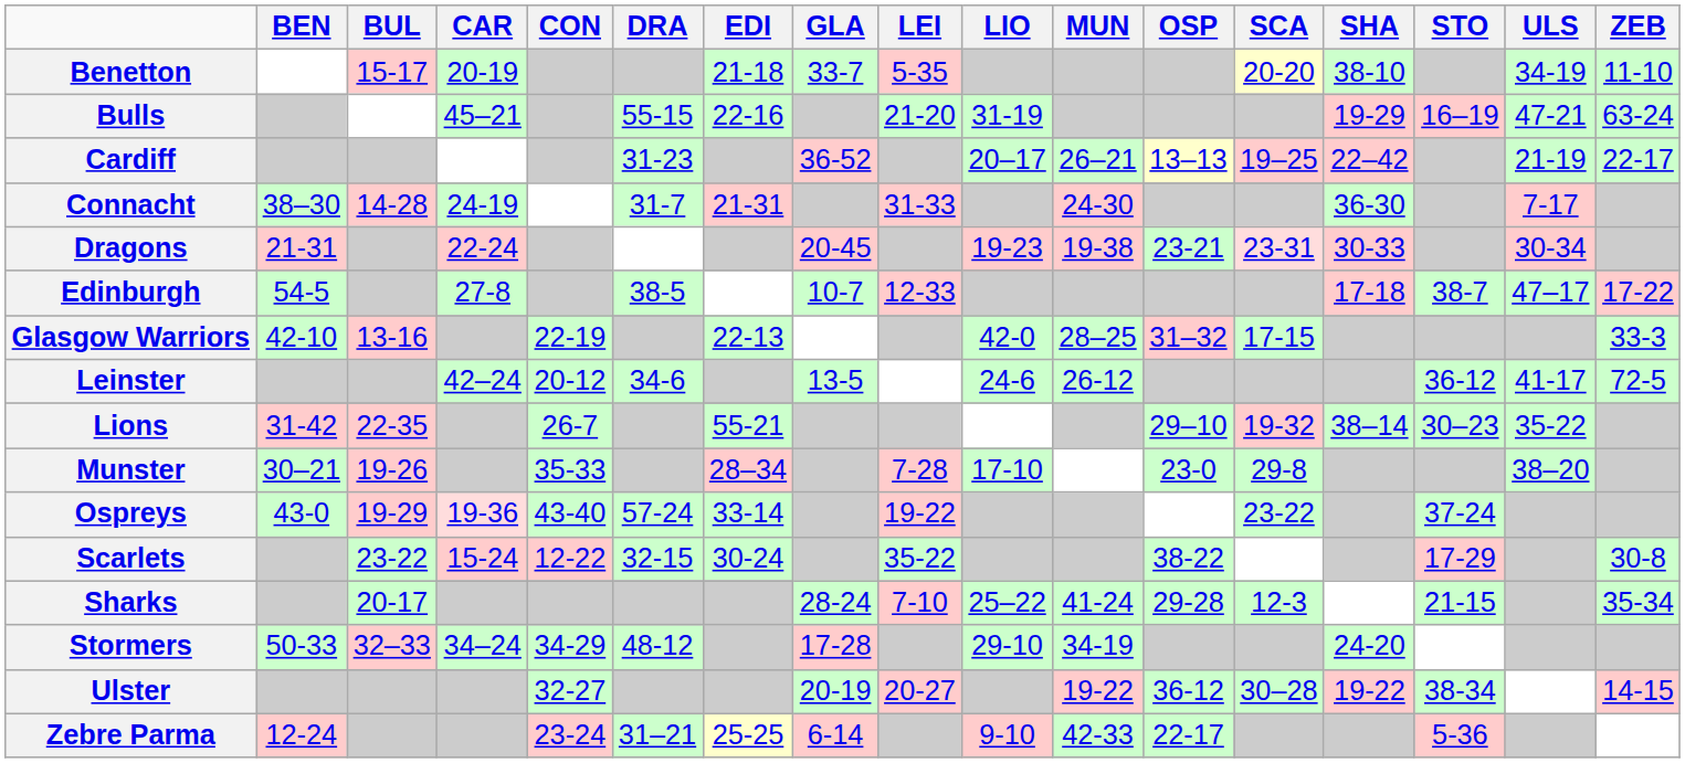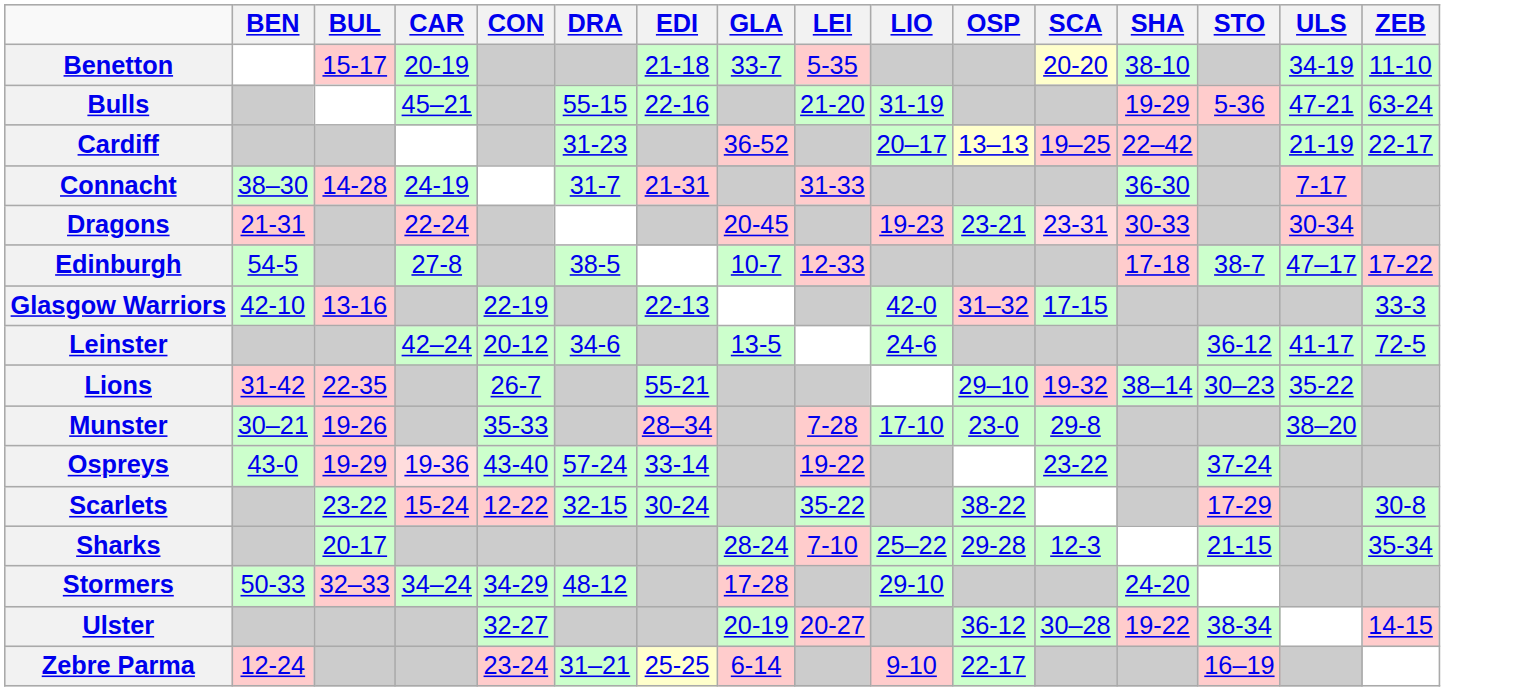 <table class="wikitable" style="text-align:center">
 <tr>
 <td></td>
 <th><a href='#'>BEN</a></th>
 <th><a href='#'>BUL</a></th>
 <th><a href='#'>CAR</a></th>
 <th><a href='#'>CON</a></th>
 <th><a href='#'>DRA</a></th>
 <th><a href='#'>EDI</a></th>
 <th><a href='#'>GLA</a></th>
 <th><a href='#'>LEI</a></th>
 <th><a href='#'>LIO</a></th>
-<th><a href='#'>MUN</a></th>
 <th><a href='#'>OSP</a></th>
 <th><a href='#'>SCA</a></th>
 <th><a href='#'>SHA</a></th>
 <th><a href='#'>STO</a></th>
 <th><a href='#'>ULS</a></th>
 <th><a href='#'>ZEB</a></th>
 </tr>
 <tr>
 <th><a href='#'>Benetton</a></th>
 <td style="background:#ffffff"></td>
 <td style="background:#ffcccc"><a href='#'>15-17</a></td>
 <td style="background:#ccffcc"><a href='#'>20-19</a></td>
 <td style="background:#cccccc"></td>
 <td style="background:#cccccc"></td>
 <td style="background:#ccffcc"><a href='#'>21-18</a></td>
 <td style="background:#ccffcc"><a href='#'>33-7</a></td>
 <td style="background:#ffcccc"><a href='#'>5-35</a></td>
-<td style="background:#cccccc"></td>
 <td style="background:#cccccc"></td>
 <td style="background:#cccccc"></td>
 <td style="background:#ffffcc"><a href='#'>20-20</a></td>
 <td style="background:#ccffcc"><a href='#'>38-10</a></td>
 <td style="background:#cccccc"></td>
 <td style="background:#ccffcc"><a href='#'>34-19</a></td>
 <td style="background:#ccffcc"><a href='#'>11-10</a></td>
 </tr>
 <tr>
 <th><a href='#'>Bulls</a></th>
 <td style="background:#cccccc"></td>
 <td style="background:#ffffff"></td>
 <td style="background:#ccffcc"><a href='#'>45–21</a></td>
 <td style="background:#cccccc"></td>
 <td style="background:#ccffcc"><a href='#'>55-15</a></td>
 <td style="background:#ccffcc"><a href='#'>22-16</a></td>
 <td style="background:#cccccc"></td>
 <td style="background:#ccffcc"><a href='#'>21-20</a></td>
 <td style="background:#ccffcc"><a href='#'>31-19</a></td>
 <td style="background:#cccccc"></td>
 <td style="background:#cccccc"></td>
-<td style="background:#cccccc"></td>
 <td style="background:#ffcccc"><a href='#'>19-29</a></td>
-<td style="background:#ffcccc"><a href='#'>16–19</a></td>
+<td style="background:#ffcccc"><a href='#'>5-36</a></td>
 <td style="background:#ccffcc"><a href='#'>47-21</a></td>
 <td style="background:#ccffcc"><a href='#'>63-24</a></td>
 </tr>
 <tr>
 <th><a href='#'>Cardiff</a></th>
 <td style="background:#cccccc"></td>
 <td style="background:#cccccc"></td>
 <td style="background:#ffffff"></td>
 <td style="background:#cccccc"></td>
 <td style="background:#ccffcc"><a href='#'>31-23</a></td>
 <td style="background:#cccccc"></td>
 <td style="background:#ffcccc"><a href='#'>36-52</a></td>
 <td style="background:#cccccc"></td>
 <td style="background:#ccffcc"><a href='#'>20–17</a></td>
-<td style="background:#ccffcc"><a href='#'>26–21</a></td>
 <td style="background:#ffffcc"><a href='#'>13–13</a></td>
 <td style="background:#ffcccc"><a href='#'>19–25</a></td>
 <td style="background:#ffcccc"><a href='#'>22–42</a></td>
 <td style="background:#cccccc"></td>
 <td style="background:#ccffcc"><a href='#'>21-19</a></td>
 <td style="background:#ccffcc"><a href='#'>22-17</a></td>
 </tr>
 <tr>
 <th><a href='#'>Connacht</a></th>
 <td style="background:#ccffcc"><a href='#'>38–30</a></td>
 <td style="background:#ffcccc"><a href='#'>14-28</a></td>
 <td style="background:#ccffcc"><a href='#'>24-19</a></td>
 <td style="background:#ffffff"></td>
 <td style="background:#ccffcc"><a href='#'>31-7</a></td>
 <td style="background:#ffcccc"><a href='#'>21-31</a></td>
 <td style="background:#cccccc"></td>
 <td style="background:#ffcccc"><a href='#'>31-33</a></td>
 <td style="background:#cccccc"></td>
-<td style="background:#ffcccc"><a href='#'>24-30</a></td>
 <td style="background:#cccccc"></td>
 <td style="background:#cccccc"></td>
 <td style="background:#ccffcc"><a href='#'>36-30</a></td>
 <td style="background:#cccccc"></td>
 <td style="background:#ffcccc"><a href='#'>7-17</a></td>
 <td style="background:#cccccc"></td>
 </tr>
 <tr>
 <th><a href='#'>Dragons</a></th>
 <td style="background:#ffcccc"><a href='#'>21-31</a></td>
 <td style="background:#cccccc"></td>
 <td style="background:#ffcccc"><a href='#'>22-24</a></td>
 <td style="background:#cccccc"></td>
 <td style="background:#ffffff"></td>
 <td style="background:#cccccc"></td>
 <td style="background:#ffcccc"><a href='#'>20-45</a></td>
 <td style="background:#cccccc"></td>
 <td style="background:#ffcccc"><a href='#'>19-23</a></td>
-<td style="background:#ffcccc"><a href='#'>19-38</a></td>
 <td style="background:#ccffcc"><a href='#'>23-21</a></td>
 <td style="background:#ffdddd"><a href='#'>23-31</a></td>
 <td style="background:#ffcccc"><a href='#'>30-33</a></td>
 <td style="background:#cccccc"></td>
 <td style="background:#ffcccc"><a href='#'>30-34</a></td>
 <td style="background:#cccccc"></td>
 </tr>
 <tr>
 <th><a href='#'>Edinburgh</a></th>
 <td style="background:#ccffcc"><a href='#'>54-5</a></td>
 <td style="background:#cccccc"></td>
 <td style="background:#ccffcc"><a href='#'>27-8</a></td>
 <td style="background:#cccccc"></td>
 <td style="background:#ccffcc"><a href='#'>38-5</a></td>
 <td style="background:#ffffff"></td>
 <td style="background:#ccffcc"><a href='#'>10-7</a></td>
 <td style="background:#ffcccc"><a href='#'>12-33</a></td>
 <td style="background:#cccccc"></td>
 <td style="background:#cccccc"></td>
 <td style="background:#cccccc"></td>
-<td style="background:#cccccc"></td>
 <td style="background:#ffcccc"><a href='#'>17-18</a></td>
 <td style="background:#ccffcc"><a href='#'>38-7</a></td>
 <td style="background:#ccffcc"><a href='#'>47–17</a></td>
 <td style="background:#ffcccc"><a href='#'>17-22</a></td>
 </tr>
 <tr>
 <th><a href='#'>Glasgow Warriors</a></th>
 <td style="background:#ccffcc"><a href='#'>42-10</a></td>
 <td style="background:#ffcccc"><a href='#'>13-16</a></td>
 <td style="background:#cccccc"></td>
 <td style="background:#ccffcc"><a href='#'>22-19</a></td>
 <td style="background:#cccccc"></td>
 <td style="background:#ccffcc"><a href='#'>22-13</a></td>
 <td style="background:#ffffff"></td>
 <td style="background:#cccccc"></td>
 <td style="background:#ccffcc"><a href='#'>42-0</a></td>
-<td style="background:#ccffcc"><a href='#'>28–25</a></td>
 <td style="background:#ffcccc"><a href='#'>31–32</a></td>
 <td style="background:#ccffcc"><a href='#'>17-15</a></td>
 <td style="background:#cccccc"></td>
 <td style="background:#cccccc"></td>
 <td style="background:#cccccc"></td>
 <td style="background:#ccffcc"><a href='#'>33-3</a></td>
 </tr>
 <tr>
 <th><a href='#'>Leinster</a></th>
 <td style="background:#cccccc"></td>
 <td style="background:#cccccc"></td>
 <td style="background:#ccffcc"><a href='#'>42–24</a></td>
 <td style="background:#ccffcc"><a href='#'>20-12</a></td>
 <td style="background:#ccffcc"><a href='#'>34-6</a></td>
 <td style="background:#cccccc"></td>
 <td style="background:#ccffcc"><a href='#'>13-5</a></td>
 <td style="background:#ffffff"></td>
 <td style="background:#ccffcc"><a href='#'>24-6</a></td>
-<td style="background:#ccffcc"><a href='#'>26-12</a></td>
 <td style="background:#cccccc"></td>
 <td style="background:#cccccc"></td>
 <td style="background:#cccccc"></td>
 <td style="background:#ccffcc"><a href='#'>36-12</a></td>
 <td style="background:#ccffcc"><a href='#'>41-17</a></td>
 <td style="background:#ccffcc"><a href='#'>72-5</a></td>
 </tr>
 <tr>
 <th><a href='#'>Lions</a></th>
 <td style="background:#ffcccc"><a href='#'>31-42</a></td>
 <td style="background:#ffcccc"><a href='#'>22-35</a></td>
 <td style="background:#cccccc"></td>
 <td style="background:#ccffcc"><a href='#'>26-7</a></td>
 <td style="background:#cccccc"></td>
 <td style="background:#ccffcc"><a href='#'>55-21</a></td>
 <td style="background:#cccccc"></td>
 <td style="background:#cccccc"></td>
 <td style="background:#ffffff"></td>
-<td style="background:#cccccc"></td>
 <td style="background:#ccffcc"><a href='#'>29–10</a></td>
 <td style="background:#ffcccc"><a href='#'>19-32</a></td>
 <td style="background:#ccffcc"><a href='#'>38–14</a></td>
 <td style="background:#ccffcc"><a href='#'>30–23</a></td>
 <td style="background:#ccffcc"><a href='#'>35-22</a></td>
 <td style="background:#cccccc"></td>
 </tr>
 <tr>
 <th><a href='#'>Munster</a></th>
 <td style="background:#ccffcc"><a href='#'>30–21</a></td>
 <td style="background:#ffcccc"><a href='#'>19-26</a></td>
 <td style="background:#cccccc"></td>
 <td style="background:#ccffcc"><a href='#'>35-33</a></td>
 <td style="background:#cccccc"></td>
 <td style="background:#ffcccc"><a href='#'>28–34</a></td>
 <td style="background:#cccccc"></td>
 <td style="background:#ffcccc"><a href='#'>7-28</a></td>
 <td style="background:#ccffcc"><a href='#'>17-10</a></td>
-<td style="background:#ffffff"></td>
 <td style="background:#ccffcc"><a href='#'>23-0</a></td>
 <td style="background:#ccffcc"><a href='#'>29-8</a></td>
 <td style="background:#cccccc"></td>
 <td style="background:#cccccc"></td>
 <td style="background:#ccffcc"><a href='#'>38–20</a></td>
 <td style="background:#cccccc"></td>
 </tr>
 <tr>
 <th><a href='#'>Ospreys</a></th>
 <td style="background:#ccffcc"><a href='#'>43-0</a></td>
 <td style="background:#ffcccc"><a href='#'>19-29</a></td>
 <td style="background:#ffdddd"><a href='#'>19-36</a></td>
 <td style="background:#ccffcc"><a href='#'>43-40</a></td>
 <td style="background:#ccffcc"><a href='#'>57-24</a></td>
 <td style="background:#ccffcc"><a href='#'>33-14</a></td>
 <td style="background:#cccccc"></td>
 <td style="background:#ffcccc"><a href='#'>19-22</a></td>
-<td style="background:#cccccc"></td>
 <td style="background:#cccccc"></td>
 <td style="background:#ffffff"></td>
 <td style="background:#ccffcc"><a href='#'>23-22</a></td>
 <td style="background:#cccccc"></td>
 <td style="background:#ccffcc"><a href='#'>37-24</a></td>
 <td style="background:#cccccc"></td>
 <td style="background:#cccccc"></td>
 </tr>
 <tr>
 <th><a href='#'>Scarlets</a></th>
 <td style="background:#cccccc"></td>
 <td style="background:#ccffcc"><a href='#'>23-22</a></td>
 <td style="background:#ffcccc"><a href='#'>15-24</a></td>
 <td style="background:#ffcccc"><a href='#'>12-22</a></td>
 <td style="background:#ccffcc"><a href='#'>32-15</a></td>
 <td style="background:#ccffcc"><a href='#'>30-24</a></td>
 <td style="background:#cccccc"></td>
 <td style="background:#ccffcc"><a href='#'>35-22</a></td>
 <td style="background:#cccccc"></td>
-<td style="background:#cccccc"></td>
 <td style="background:#ccffcc"><a href='#'>38-22</a></td>
 <td style="background:#ffffff"></td>
 <td style="background:#cccccc"></td>
 <td style="background:#ffcccc"><a href='#'>17-29</a></td>
 <td style="background:#cccccc"></td>
 <td style="background:#ccffcc"><a href='#'>30-8</a></td>
 </tr>
 <tr>
 <th><a href='#'>Sharks</a></th>
 <td style="background:#cccccc"></td>
 <td style="background:#ccffcc"><a href='#'>20-17</a></td>
 <td style="background:#cccccc"></td>
 <td style="background:#cccccc"></td>
 <td style="background:#cccccc"></td>
 <td style="background:#cccccc"></td>
 <td style="background:#ccffcc"><a href='#'>28-24</a></td>
 <td style="background:#ffcccc"><a href='#'>7-10</a></td>
 <td style="background:#ccffcc"><a href='#'>25–22</a></td>
-<td style="background:#ccffcc"><a href='#'>41-24</a></td>
 <td style="background:#ccffcc"><a href='#'>29-28</a></td>
 <td style="background:#ccffcc"><a href='#'>12-3</a></td>
 <td style="background:#ffffff"></td>
 <td style="background:#ccffcc"><a href='#'>21-15</a></td>
 <td style="background:#cccccc"></td>
 <td style="background:#ccffcc"><a href='#'>35-34</a></td>
 </tr>
 <tr>
 <th><a href='#'>Stormers</a></th>
 <td style="background:#ccffcc"><a href='#'>50-33</a></td>
 <td style="background:#ffcccc"><a href='#'>32–33</a></td>
 <td style="background:#ccffcc"><a href='#'>34–24</a></td>
 <td style="background:#ccffcc"><a href='#'>34-29</a></td>
 <td style="background:#ccffcc"><a href='#'>48-12</a></td>
 <td style="background:#cccccc"></td>
 <td style="background:#ffcccc"><a href='#'>17-28</a></td>
 <td style="background:#cccccc"></td>
 <td style="background:#ccffcc"><a href='#'>29-10</a></td>
-<td style="background:#ccffcc"><a href='#'>34-19</a></td>
 <td style="background:#cccccc"></td>
 <td style="background:#cccccc"></td>
 <td style="background:#ccffcc"><a href='#'>24-20</a></td>
 <td style="background:#ffffff"></td>
 <td style="background:#cccccc"></td>
 <td style="background:#cccccc"></td>
 </tr>
 <tr>
 <th><a href='#'>Ulster</a></th>
 <td style="background:#cccccc"></td>
 <td style="background:#cccccc"></td>
 <td style="background:#cccccc"></td>
 <td style="background:#ccffcc"><a href='#'>32-27</a></td>
 <td style="background:#cccccc"></td>
 <td style="background:#cccccc"></td>
 <td style="background:#ccffcc"><a href='#'>20-19</a></td>
 <td style="background:#ffcccc"><a href='#'>20-27</a></td>
 <td style="background:#cccccc"></td>
-<td style="background:#ffcccc"><a href='#'>19-22</a></td>
 <td style="background:#ccffcc"><a href='#'>36-12</a></td>
 <td style="background:#ccffcc"><a href='#'>30–28</a></td>
 <td style="background:#ffcccc"><a href='#'>19-22</a></td>
 <td style="background:#ccffcc"><a href='#'>38-34</a></td>
 <td style="background:#ffffff"></td>
 <td style="background:#ffcccc"><a href='#'>14-15</a></td>
 </tr>
 <tr>
 <th><a href='#'>Zebre Parma</a></th>
 <td style="background:#ffcccc"><a href='#'>12-24</a></td>
 <td style="background:#cccccc"></td>
 <td style="background:#cccccc"></td>
 <td style="background:#ffcccc"><a href='#'>23-24</a></td>
 <td style="background:#ccffcc"><a href='#'>31–21</a></td>
 <td style="background:#ffffcc"><a href='#'>25-25</a></td>
 <td style="background:#ffcccc"><a href='#'>6-14</a></td>
 <td style="background:#cccccc"></td>
 <td style="background:#ffcccc"><a href='#'>9-10</a></td>
-<td style="background:#ccffcc"><a href='#'>42-33</a></td>
 <td style="background:#ccffcc"><a href='#'>22-17</a></td>
 <td style="background:#cccccc"></td>
 <td style="background:#cccccc"></td>
-<td style="background:#ffcccc"><a href='#'>5-36</a></td>
+<td style="background:#ffcccc"><a href='#'>16–19</a></td>
 <td style="background:#cccccc"></td>
 <td style="background:#ffffff"></td>
 </tr>
 </table>
